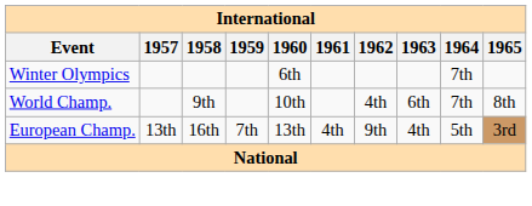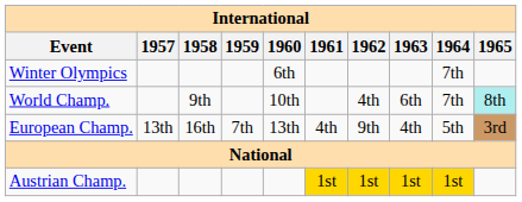 <table class="wikitable" style="text-align:center">
 <tr>
 <th style="background-color: #ffdead; " colspan=10 align=center>International</th>
 </tr>
 <tr>
 <th>Event</th>
 <th>1957</th>
 <th>1958</th>
 <th>1959</th>
 <th>1960</th>
 <th>1961</th>
 <th>1962</th>
 <th>1963</th>
 <th>1964</th>
 <th>1965</th>
 </tr>
 <tr>
 <td align=left><a href='#'>Winter Olympics</a></td>
 <td></td>
 <td></td>
 <td></td>
 <td>6th</td>
 <td></td>
 <td></td>
 <td></td>
 <td>7th</td>
 <td></td>
 </tr>
 <tr>
 <td align=left><a href='#'>World Champ.</a></td>
 <td></td>
 <td>9th</td>
 <td></td>
 <td>10th</td>
 <td></td>
 <td>4th</td>
 <td>6th</td>
 <td>7th</td>
-<td>8th</td>
+<td style="background: paleturquoise;">8th</td>
 </tr>
 <tr>
 <td align=left><a href='#'>European Champ.</a></td>
 <td>13th</td>
 <td>16th</td>
 <td>7th</td>
 <td>13th</td>
 <td>4th</td>
 <td>9th</td>
 <td>4th</td>
 <td>5th</td>
 <td bgcolor=cc9966>3rd</td>
 </tr>
 <tr>
 <th style="background-color: #ffdead; " colspan=10 align=center>National</th>
 </tr>
+<tr>
+<td align=left><a href='#'>Austrian Champ.</a></td>
+<td></td>
+<td></td>
+<td></td>
+<td></td>
+<td bgcolor=gold>1st</td>
+<td bgcolor=gold>1st</td>
+<td bgcolor=gold>1st</td>
+<td bgcolor=gold>1st</td>
+<td></td>
+</tr>
 </table>
